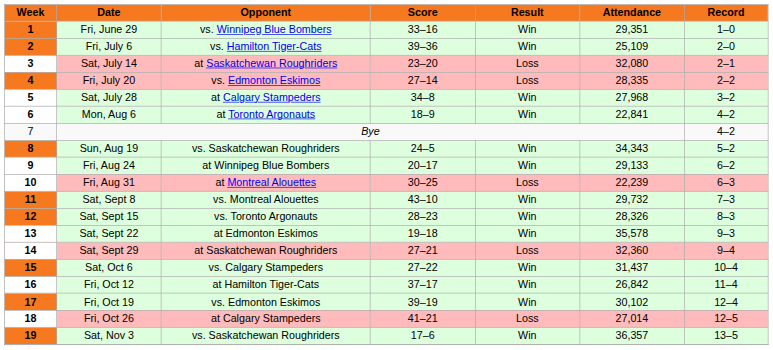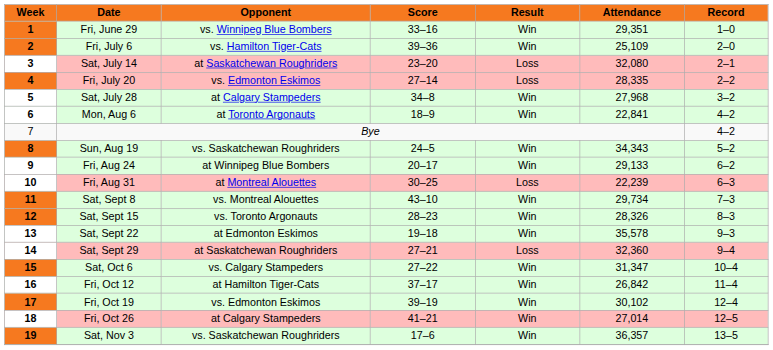 <table class="wikitable sortable">
 <tr>
 <th style="background:#F6791F;color:black;"  width="5%">Week</th>
 <th style="background:#F6791F;color:black;"  width="10%">Date</th>
 <th style="background:#F6791F;color:black;"  width="20%">Opponent</th>
 <th style="background:#F6791F;color:black;"  width="10%">Score</th>
 <th style="background:#F6791F;color:black;"  width="10%">Result</th>
 <th style="background:#F6791F;color:black;"  width="10%">Attendance</th>
 <th style="background:#F6791F;color:black;"  width="8%">Record</th>
 </tr>
 <tr align="center" bgcolor="#ddffdd">
 <td style="text-align:center; background:#F6791F;"><span><strong>1</strong></span></td>
 <td>Fri, June 29</td>
 <td>vs. <a href='#'>Winnipeg Blue Bombers</a></td>
 <td>33–16</td>
 <td>Win</td>
 <td>29,351</td>
 <td>1–0</td>
 </tr>
 <tr align="center" bgcolor="#ddffdd">
 <td style="text-align:center; background:#F6791F;"><span><strong>2</strong></span></td>
 <td>Fri, July 6</td>
 <td>vs. <a href='#'>Hamilton Tiger-Cats</a></td>
 <td>39–36</td>
 <td>Win</td>
 <td>25,109</td>
 <td>2–0</td>
 </tr>
 <tr align="center" bgcolor="#ffbbbb">
 <td style="text-align:center; background:white;"><span><strong>3</strong></span></td>
 <td>Sat, July 14</td>
 <td>at <a href='#'>Saskatchewan Roughriders</a></td>
 <td>23–20</td>
 <td>Loss</td>
 <td>32,080</td>
 <td>2–1</td>
 </tr>
 <tr align="center" bgcolor="#ffbbbb">
 <td style="text-align:center; background:#F6791F;"><span><strong>4</strong></span></td>
 <td>Fri, July 20</td>
 <td>vs. <a href='#'>Edmonton Eskimos</a></td>
 <td>27–14</td>
 <td>Loss</td>
 <td>28,335</td>
 <td>2–2</td>
 </tr>
 <tr align="center" bgcolor="#ddffdd">
 <td style="text-align:center; background:white;"><span><strong>5</strong></span></td>
 <td>Sat, July 28</td>
 <td>at <a href='#'>Calgary Stampeders</a></td>
 <td>34–8</td>
 <td>Win</td>
 <td>27,968</td>
 <td>3–2</td>
 </tr>
 <tr align="center" bgcolor="#ddffdd">
 <td style="text-align:center; background:white;"><span><strong>6</strong></span></td>
 <td>Mon, Aug 6</td>
 <td>at <a href='#'>Toronto Argonauts</a></td>
 <td>18–9</td>
 <td>Win</td>
 <td>22,841</td>
 <td>4–2</td>
 </tr>
 <tr align="center">
 <td>7</td>
 <td colspan="5"><em>Bye</em></td>
 <td>4–2</td>
 </tr>
 <tr align="center" bgcolor="#ddffdd">
 <td style="text-align:center; background:#F6791F;"><span><strong>8</strong></span></td>
 <td>Sun, Aug 19</td>
 <td>vs. Saskatchewan Roughriders</td>
 <td>24–5</td>
 <td>Win</td>
 <td>34,343</td>
 <td>5–2</td>
 </tr>
 <tr align="center" bgcolor="#ddffdd">
 <td style="text-align:center; background:white;"><span><strong>9</strong></span></td>
 <td>Fri, Aug 24</td>
 <td>at Winnipeg Blue Bombers</td>
 <td>20–17</td>
 <td>Win</td>
 <td>29,133</td>
 <td>6–2</td>
 </tr>
 <tr align="center" bgcolor="#ffbbbb">
 <td style="text-align:center; background:white;"><span><strong>10</strong></span></td>
 <td>Fri, Aug 31</td>
 <td>at <a href='#'>Montreal Alouettes</a></td>
 <td>30–25</td>
 <td>Loss</td>
 <td>22,239</td>
 <td>6–3</td>
 </tr>
 <tr align="center" bgcolor="#ddffdd">
 <td style="text-align:center; background:#F6791F;"><span><strong>11</strong></span></td>
 <td>Sat, Sept 8</td>
 <td>vs. Montreal Alouettes</td>
 <td>43–10</td>
 <td>Win</td>
-<td>29,732</td>
+<td>29,734</td>
 <td>7–3</td>
 </tr>
 <tr align="center" bgcolor="#ddffdd">
 <td style="text-align:center; background:#F6791F;"><span><strong>12</strong></span></td>
 <td>Sat, Sept 15</td>
 <td>vs. Toronto Argonauts</td>
 <td>28–23</td>
 <td>Win</td>
 <td>28,326</td>
 <td>8–3</td>
 </tr>
 <tr align="center" bgcolor="#ddffdd">
 <td style="text-align:center; background:white;"><span><strong>13</strong></span></td>
 <td>Sat, Sept 22</td>
 <td>at Edmonton Eskimos</td>
 <td>19–18</td>
 <td>Win</td>
 <td>35,578</td>
 <td>9–3</td>
 </tr>
 <tr align="center" bgcolor="#ffbbbb">
 <td style="text-align:center; background:white;"><span><strong>14</strong></span></td>
 <td>Sat, Sept 29</td>
 <td>at Saskatchewan Roughriders</td>
 <td>27–21</td>
 <td>Loss</td>
 <td>32,360</td>
 <td>9–4</td>
 </tr>
 <tr align="center" bgcolor="#ddffdd">
 <td style="text-align:center; background:#F6791F;"><span><strong>15</strong></span></td>
 <td>Sat, Oct 6</td>
 <td>vs. Calgary Stampeders</td>
 <td>27–22</td>
 <td>Win</td>
-<td>31,437</td>
+<td>31,347</td>
 <td>10–4</td>
 </tr>
 <tr align="center" bgcolor="#ddffdd">
 <td style="text-align:center; background:white;"><span><strong>16</strong></span></td>
 <td>Fri, Oct 12</td>
 <td>at Hamilton Tiger-Cats</td>
 <td>37–17</td>
 <td>Win</td>
 <td>26,842</td>
 <td>11–4</td>
 </tr>
 <tr align="center" bgcolor="#ddffdd">
 <td style="text-align:center; background:#F6791F;"><span><strong>17</strong></span></td>
 <td>Fri, Oct 19</td>
 <td>vs. Edmonton Eskimos</td>
 <td>39–19</td>
 <td>Win</td>
 <td>30,102</td>
 <td>12–4</td>
 </tr>
 <tr align="center" bgcolor="#ffbbbb">
 <td style="text-align:center; background:white;"><span><strong>18</strong></span></td>
 <td>Fri, Oct 26</td>
 <td>at Calgary Stampeders</td>
 <td>41–21</td>
-<td>Loss</td>
+<td>Win</td>
 <td>27,014</td>
 <td>12–5</td>
 </tr>
 <tr align="center" bgcolor="#ddffdd">
 <td style="text-align:center; background:#F6791F;"><span><strong>19</strong></span></td>
 <td>Sat, Nov 3</td>
 <td>vs. Saskatchewan Roughriders</td>
 <td>17–6</td>
 <td>Win</td>
 <td>36,357</td>
 <td>13–5</td>
 </tr>
 <tr>
 </tr>
 </table>
